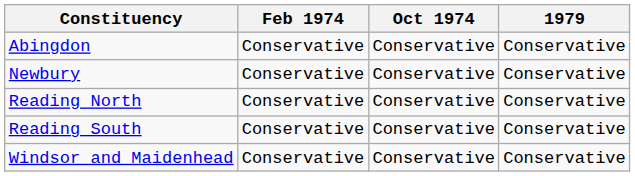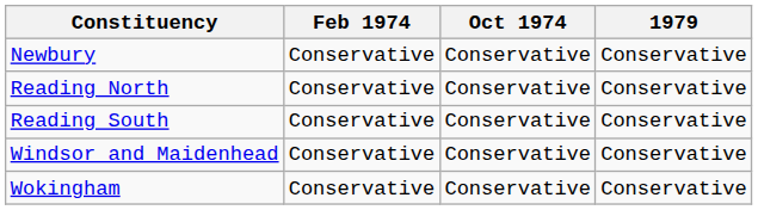 <table class="wikitable">
 <tr>
 <th>Constituency</th>
 <th>Feb 1974</th>
 <th>Oct 1974</th>
 <th>1979</th>
-</tr>
-<tr>
-<td><a href='#'>Abingdon</a></td>
-<td bgcolor=>Conservative</td>
-<td bgcolor=>Conservative</td>
-<td bgcolor=>Conservative</td>
 </tr>
 <tr>
 <td><a href='#'>Newbury</a></td>
 <td bgcolor=>Conservative</td>
 <td bgcolor=>Conservative</td>
 <td bgcolor=>Conservative</td>
 </tr>
 <tr>
 <td><a href='#'>Reading North</a></td>
 <td bgcolor=>Conservative</td>
 <td bgcolor=>Conservative</td>
 <td bgcolor=>Conservative</td>
 </tr>
 <tr>
 <td><a href='#'>Reading South</a></td>
 <td bgcolor=>Conservative</td>
 <td bgcolor=>Conservative</td>
 <td bgcolor=>Conservative</td>
 </tr>
 <tr>
 <td><a href='#'>Windsor and Maidenhead</a></td>
 <td bgcolor=>Conservative</td>
 <td bgcolor=>Conservative</td>
 <td bgcolor=>Conservative</td>
 </tr>
+<tr>
+<td><a href='#'>Wokingham</a></td>
+<td bgcolor=>Conservative</td>
+<td bgcolor=>Conservative</td>
+<td bgcolor=>Conservative</td>
+</tr>
 </table>
